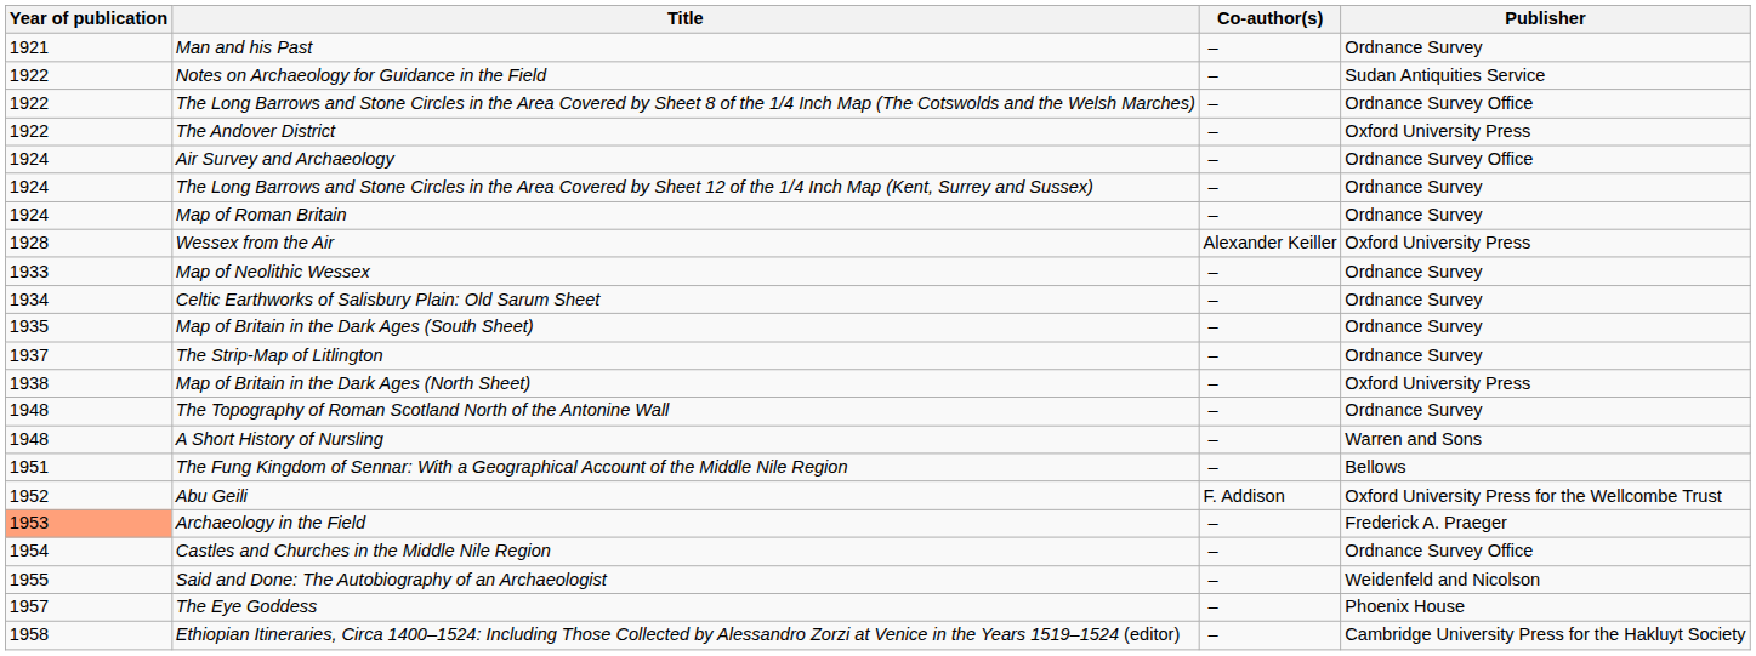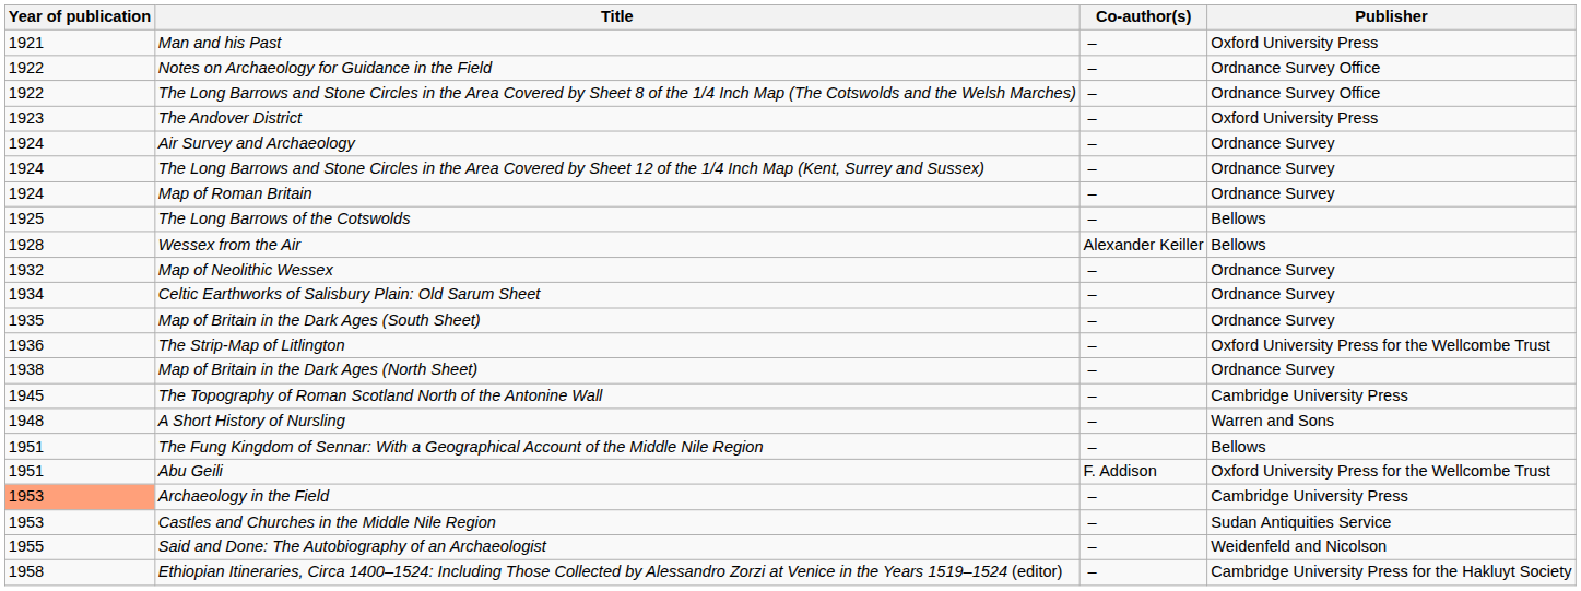 <table class="wikitable sortable">
 <tr>
 <th>Year of publication</th>
 <th>Title</th>
 <th>Co-author(s)</th>
 <th>Publisher</th>
 </tr>
 <tr>
 <td>1921</td>
 <td><em>Man and his Past</em></td>
 <td> –</td>
-<td>Ordnance Survey</td>
+<td>Oxford University Press</td>
 </tr>
 <tr>
 <td>1922</td>
 <td><em>Notes on Archaeology for Guidance in the Field</em></td>
 <td> –</td>
-<td>Sudan Antiquities Service</td>
+<td>Ordnance Survey Office</td>
 </tr>
 <tr>
 <td>1922</td>
 <td><em>The Long Barrows and Stone Circles in the Area Covered by Sheet 8 of the 1/4 Inch Map (The Cotswolds and the Welsh Marches)</em></td>
 <td> –</td>
 <td>Ordnance Survey Office</td>
 </tr>
 <tr>
-<td>1922</td>
+<td>1923</td>
 <td><em>The Andover District</em></td>
 <td> –</td>
 <td>Oxford University Press</td>
 </tr>
 <tr>
 <td>1924</td>
 <td><em>Air Survey and Archaeology</em></td>
 <td> –</td>
-<td>Ordnance Survey Office</td>
+<td>Ordnance Survey</td>
 </tr>
 <tr>
 <td>1924</td>
 <td><em>The Long Barrows and Stone Circles in the Area Covered by Sheet 12 of the 1/4 Inch Map (Kent, Surrey and Sussex)</em></td>
 <td> –</td>
 <td>Ordnance Survey</td>
 </tr>
 <tr>
 <td>1924</td>
 <td><em>Map of Roman Britain</em></td>
 <td> –</td>
 <td>Ordnance Survey</td>
 </tr>
 <tr>
+<td>1925</td>
+<td><em>The Long Barrows of the Cotswolds</em></td>
+<td> –</td>
+<td>Bellows</td>
+</tr>
+<tr>
 <td>1928</td>
 <td><em>Wessex from the Air</em></td>
 <td>Alexander Keiller</td>
-<td>Oxford University Press</td>
+<td>Bellows</td>
 </tr>
 <tr>
-<td>1933</td>
+<td>1932</td>
 <td><em>Map of Neolithic Wessex</em></td>
 <td> –</td>
 <td>Ordnance Survey</td>
 </tr>
 <tr>
 <td>1934</td>
 <td><em>Celtic Earthworks of Salisbury Plain: Old Sarum Sheet</em></td>
 <td> –</td>
 <td>Ordnance Survey</td>
 </tr>
 <tr>
 <td>1935</td>
 <td><em>Map of Britain in the Dark Ages (South Sheet)</em></td>
 <td> –</td>
 <td>Ordnance Survey</td>
 </tr>
 <tr>
-<td>1937</td>
+<td>1936</td>
 <td><em>The Strip-Map of Litlington</em></td>
 <td> –</td>
-<td>Ordnance Survey</td>
+<td>Oxford University Press for the Wellcombe Trust</td>
 </tr>
 <tr>
 <td>1938</td>
 <td><em>Map of Britain in the Dark Ages (North Sheet)</em></td>
 <td> –</td>
-<td>Oxford University Press</td>
+<td>Ordnance Survey</td>
 </tr>
 <tr>
-<td>1948</td>
+<td>1945</td>
 <td><em>The Topography of Roman Scotland North of the Antonine Wall</em></td>
 <td> –</td>
-<td>Ordnance Survey</td>
+<td>Cambridge University Press</td>
 </tr>
 <tr>
 <td>1948</td>
 <td><em>A Short History of Nursling</em></td>
 <td> –</td>
 <td>Warren and Sons</td>
 </tr>
 <tr>
 <td>1951</td>
 <td><em>The Fung Kingdom of Sennar: With a Geographical Account of the Middle Nile Region</em></td>
 <td> –</td>
 <td>Bellows</td>
 </tr>
 <tr>
-<td>1952</td>
+<td>1951</td>
 <td><em>Abu Geili</em></td>
 <td>F. Addison</td>
 <td>Oxford University Press for the Wellcombe Trust</td>
 </tr>
 <tr>
 <td style="background: lightsalmon;">1953</td>
 <td><em>Archaeology in the Field</em></td>
 <td> –</td>
-<td>Frederick A. Praeger</td>
+<td>Cambridge University Press</td>
 </tr>
 <tr>
-<td>1954</td>
+<td>1953</td>
 <td><em>Castles and Churches in the Middle Nile Region</em></td>
 <td> –</td>
-<td>Ordnance Survey Office</td>
+<td>Sudan Antiquities Service</td>
 </tr>
 <tr>
 <td>1955</td>
 <td><em>Said and Done: The Autobiography of an Archaeologist</em></td>
 <td> –</td>
 <td>Weidenfeld and Nicolson</td>
 </tr>
 <tr>
-<td>1957</td>
-<td><em>The Eye Goddess</em></td>
-<td> –</td>
-<td>Phoenix House</td>
-</tr>
-<tr>
 <td>1958</td>
 <td><em>Ethiopian Itineraries, Circa 1400–1524: Including Those Collected by Alessandro Zorzi at Venice in the Years 1519–1524</em> (editor)</td>
 <td> –</td>
 <td>Cambridge University Press for the Hakluyt Society</td>
 </tr>
 </table>
